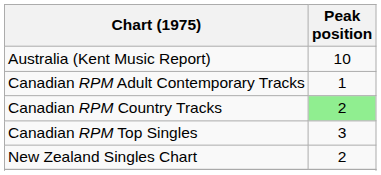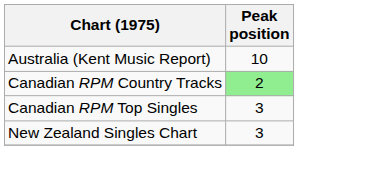 <table class="wikitable sortable">
 <tr>
 <th>Chart (1975)</th>
 <th>Peak<br>position</th>
 </tr>
 <tr>
 <td>Australia (Kent Music Report)</td>
 <td align="center">10</td>
-</tr>
-<tr>
-<td>Canadian <em>RPM</em> Adult Contemporary Tracks</td>
-<td align="center">1</td>
 </tr>
 <tr>
 <td>Canadian <em>RPM</em> Country Tracks</td>
 <td align="center" style="background: lightgreen;">2</td>
 </tr>
 <tr>
 <td>Canadian <em>RPM</em> Top Singles</td>
 <td align="center">3</td>
 </tr>
 <tr>
 <td>New Zealand Singles Chart</td>
-<td align="center">2</td>
+<td align="center">3</td>
 </tr>
 <tr>
 </tr>
 <tr>
 </tr>
 <tr>
 </tr>
 </table>
